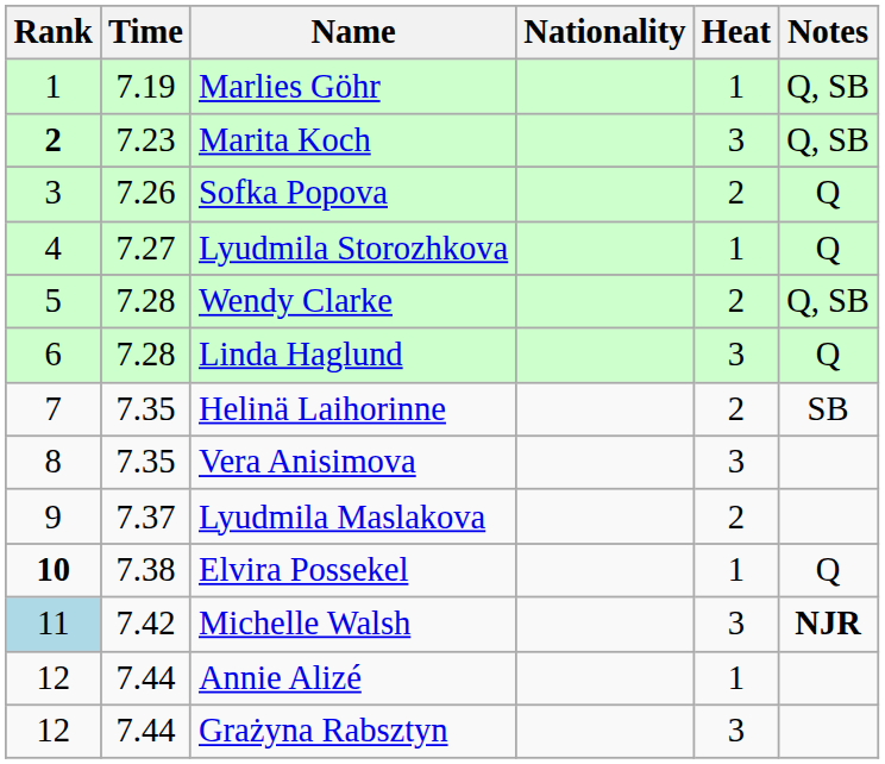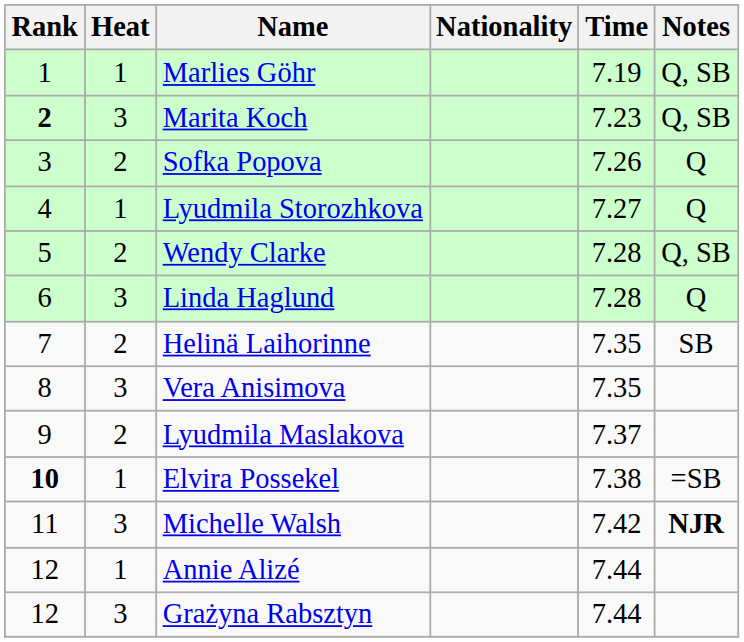 <table class="wikitable sortable" style="text-align:center">
 <tr>
 <th>Rank</th>
-<th>Time</th>
+<th>Heat</th>
 <th>Name</th>
 <th>Nationality</th>
-<th>Heat</th>
+<th>Time</th>
 <th>Notes</th>
 </tr>
 <tr bgcolor=ccffcc>
 <td>1</td>
-<td>7.19</td>
+<td>1</td>
 <td align="left"><a href='#'>Marlies Göhr</a></td>
 <td align=left></td>
-<td>1</td>
+<td>7.19</td>
 <td>Q, SB</td>
 </tr>
 <tr bgcolor=ccffcc>
 <td><strong>2</strong></td>
-<td>7.23</td>
+<td>3</td>
 <td align="left"><a href='#'>Marita Koch</a></td>
 <td align=left></td>
-<td>3</td>
+<td>7.23</td>
 <td>Q, SB</td>
 </tr>
 <tr bgcolor=ccffcc>
 <td>3</td>
-<td>7.26</td>
+<td>2</td>
 <td align="left"><a href='#'>Sofka Popova</a></td>
 <td align=left></td>
-<td>2</td>
+<td>7.26</td>
 <td>Q</td>
 </tr>
 <tr bgcolor=ccffcc>
 <td>4</td>
-<td>7.27</td>
+<td>1</td>
 <td align="left"><a href='#'>Lyudmila Storozhkova</a></td>
 <td align=left></td>
-<td>1</td>
+<td>7.27</td>
 <td>Q</td>
 </tr>
 <tr bgcolor=ccffcc>
 <td>5</td>
-<td>7.28</td>
+<td>2</td>
 <td align="left"><a href='#'>Wendy Clarke</a></td>
 <td align=left></td>
-<td>2</td>
+<td>7.28</td>
 <td>Q, SB</td>
 </tr>
 <tr bgcolor=ccffcc>
 <td>6</td>
-<td>7.28</td>
+<td>3</td>
 <td align="left"><a href='#'>Linda Haglund</a></td>
 <td align=left></td>
-<td>3</td>
+<td>7.28</td>
 <td>Q</td>
 </tr>
 <tr>
 <td>7</td>
-<td>7.35</td>
+<td>2</td>
 <td align="left"><a href='#'>Helinä Laihorinne</a></td>
 <td align=left></td>
-<td>2</td>
+<td>7.35</td>
 <td>SB</td>
 </tr>
 <tr>
 <td>8</td>
-<td>7.35</td>
+<td>3</td>
 <td align="left"><a href='#'>Vera Anisimova</a></td>
 <td align=left></td>
-<td>3</td>
+<td>7.35</td>
 <td></td>
 </tr>
 <tr>
 <td>9</td>
-<td>7.37</td>
+<td>2</td>
 <td align="left"><a href='#'>Lyudmila Maslakova</a></td>
 <td align=left></td>
-<td>2</td>
+<td>7.37</td>
 <td></td>
 </tr>
 <tr>
 <td><strong>10</strong></td>
-<td>7.38</td>
+<td>1</td>
 <td align="left"><a href='#'>Elvira Possekel</a></td>
 <td align=left></td>
-<td>1</td>
-<td>Q</td>
+<td>7.38</td>
+<td>=SB</td>
 </tr>
 <tr>
-<td style="background: lightblue;">11</td>
-<td>7.42</td>
+<td>11</td>
+<td>3</td>
 <td align="left"><a href='#'>Michelle Walsh</a></td>
 <td align=left></td>
-<td>3</td>
+<td>7.42</td>
 <td><strong>NJR</strong></td>
 </tr>
 <tr>
 <td>12</td>
-<td>7.44</td>
+<td>1</td>
 <td align="left"><a href='#'>Annie Alizé</a></td>
 <td align=left></td>
-<td>1</td>
+<td>7.44</td>
 <td></td>
 </tr>
 <tr>
 <td>12</td>
-<td>7.44</td>
+<td>3</td>
 <td align="left"><a href='#'>Grażyna Rabsztyn</a></td>
 <td align=left></td>
-<td>3</td>
+<td>7.44</td>
 <td></td>
 </tr>
 </table>
